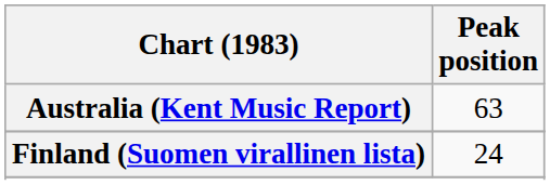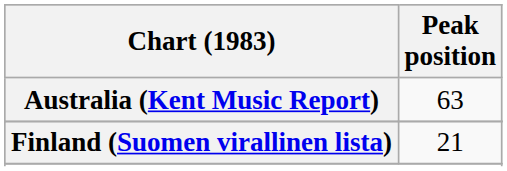 <table class="wikitable sortable plainrowheaders" style="text-align:center">
 <tr>
 <th scope="col">Chart (1983)</th>
 <th scope="col">Peak<br>position</th>
 </tr>
 <tr>
 <th scope="row">Australia (<a href='#'>Kent Music Report</a>)</th>
 <td>63</td>
 </tr>
 <tr>
 </tr>
 <tr>
 <th scope="row">Finland (<a href='#'>Suomen virallinen lista</a>)</th>
-<td>24</td>
+<td>21</td>
 </tr>
 <tr>
 </tr>
 <tr>
 </tr>
 <tr>
 </tr>
 <tr>
 </tr>
 <tr>
 </tr>
 <tr>
 </tr>
 <tr>
 </tr>
 </table>
